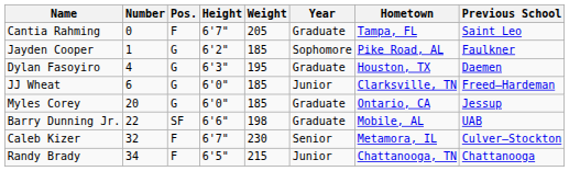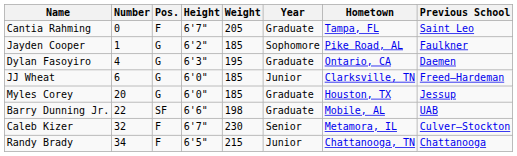 <table class="wikitable sortbaskable" border="1">
 <tr>
 <th>Name</th>
 <th>Number</th>
 <th>Pos.</th>
 <th>Height</th>
 <th>Weight</th>
 <th>Year</th>
 <th>Hometown</th>
 <th class="unsortable">Previous School</th>
 </tr>
 <tr>
 <td>Cantia Rahming</td>
 <td>0</td>
 <td>F</td>
 <td>6'7"</td>
 <td>205</td>
 <td>Graduate</td>
 <td><a href='#'>Tampa, FL</a></td>
 <td><a href='#'>Saint Leo</a></td>
 </tr>
 <tr>
 <td>Jayden Cooper</td>
 <td>1</td>
 <td>G</td>
 <td>6'2"</td>
 <td>185</td>
 <td>Sophomore</td>
 <td><a href='#'>Pike Road, AL</a></td>
 <td><a href='#'>Faulkner</a></td>
 </tr>
 <tr>
 <td>Dylan Fasoyiro</td>
 <td>4</td>
 <td>G</td>
 <td>6'3"</td>
 <td>195</td>
 <td>Graduate</td>
-<td><a href='#'>Houston, TX</a></td>
+<td><a href='#'>Ontario, CA</a></td>
 <td><a href='#'>Daemen</a></td>
 </tr>
 <tr>
 <td>JJ Wheat</td>
 <td>6</td>
 <td>G</td>
 <td>6'0"</td>
 <td>185</td>
 <td>Junior</td>
 <td><a href='#'>Clarksville, TN</a></td>
 <td><a href='#'>Freed–Hardeman</a></td>
 </tr>
 <tr>
 <td>Myles Corey</td>
 <td>20</td>
 <td>G</td>
 <td>6'0"</td>
 <td>185</td>
 <td>Graduate</td>
-<td><a href='#'>Ontario, CA</a></td>
+<td><a href='#'>Houston, TX</a></td>
 <td><a href='#'>Jessup</a></td>
 </tr>
 <tr>
 <td>Barry Dunning Jr.</td>
 <td>22</td>
 <td>SF</td>
 <td>6'6"</td>
 <td>198</td>
 <td>Graduate</td>
 <td><a href='#'>Mobile, AL</a></td>
 <td><a href='#'>UAB</a></td>
 </tr>
 <tr>
 <td>Caleb Kizer</td>
 <td>32</td>
 <td>F</td>
 <td>6'7"</td>
 <td>230</td>
 <td>Senior</td>
 <td><a href='#'>Metamora, IL</a></td>
 <td><a href='#'>Culver–Stockton</a></td>
 </tr>
 <tr>
 <td>Randy Brady</td>
 <td>34</td>
 <td>F</td>
 <td>6'5"</td>
 <td>215</td>
 <td>Junior</td>
 <td><a href='#'>Chattanooga, TN</a></td>
 <td><a href='#'>Chattanooga</a></td>
 </tr>
 </table>
